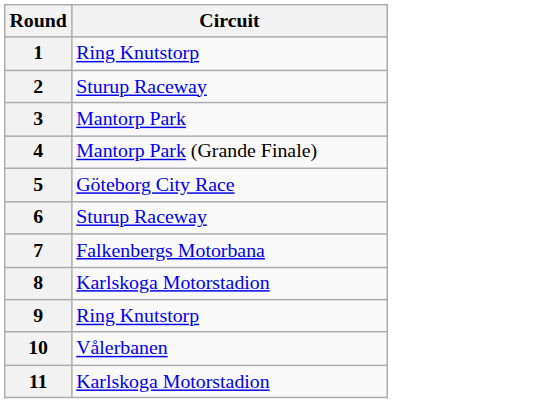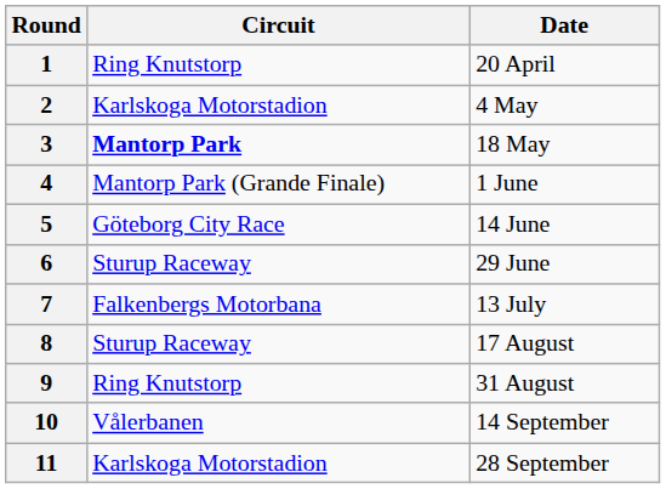 <table class="wikitable" style="font-size: 85%">
 <tr>
 <th>Round</th>
 <th width="210">Circuit</th>
+<th width="100">Date</th>
 </tr>
 <tr>
 <th>1</th>
 <td> <a href='#'>Ring Knutstorp</a></td>
+<td>20 April</td>
 </tr>
 <tr>
 <th>2</th>
-<td> <a href='#'>Sturup Raceway</a></td>
+<td> <a href='#'>Karlskoga Motorstadion</a></td>
+<td>4 May</td>
 </tr>
 <tr>
 <th>3</th>
-<td> <a href='#'>Mantorp Park</a></td>
+<td><strong> <a href='#'>Mantorp Park</a></strong></td>
+<td>18 May</td>
 </tr>
 <tr>
 <th>4</th>
 <td> <a href='#'>Mantorp Park</a> (Grande Finale)</td>
+<td>1 June</td>
 </tr>
 <tr>
 <th>5</th>
 <td> <a href='#'>Göteborg City Race</a></td>
+<td>14 June</td>
 </tr>
 <tr>
 <th>6</th>
 <td> <a href='#'>Sturup Raceway</a></td>
+<td>29 June</td>
 </tr>
 <tr>
 <th>7</th>
 <td> <a href='#'>Falkenbergs Motorbana</a></td>
+<td>13 July</td>
 </tr>
 <tr>
 <th>8</th>
-<td> <a href='#'>Karlskoga Motorstadion</a></td>
+<td> <a href='#'>Sturup Raceway</a></td>
+<td>17 August</td>
 </tr>
 <tr>
 <th>9</th>
 <td> <a href='#'>Ring Knutstorp</a></td>
+<td>31 August</td>
 </tr>
 <tr>
 <th>10</th>
 <td> <a href='#'>Vålerbanen</a></td>
+<td>14 September</td>
 </tr>
 <tr>
 <th>11</th>
 <td> <a href='#'>Karlskoga Motorstadion</a></td>
+<td>28 September</td>
 </tr>
 </table>
